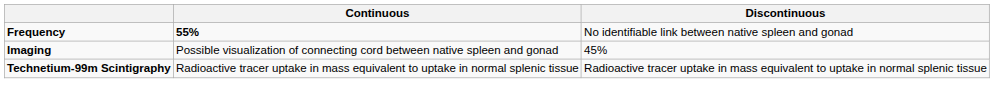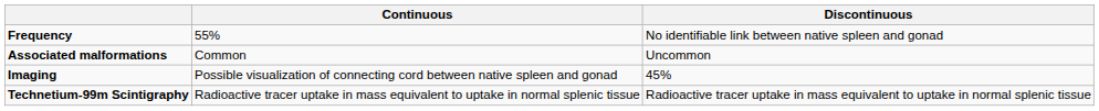 <table class="wikitable">
 <tr>
 <th></th>
 <th>Continuous</th>
 <th>Discontinuous</th>
 </tr>
 <tr>
 <td><strong>Frequency</strong></td>
-<td><strong>55%</strong></td>
+<td>55%</td>
 <td>No identifiable link between native spleen and gonad</td>
+</tr>
+<tr>
+<td><strong>Associated malformations</strong></td>
+<td>Common</td>
+<td>Uncommon</td>
 </tr>
 <tr>
 <td><strong>Imaging</strong></td>
 <td>Possible visualization of connecting cord between native spleen and gonad</td>
 <td>45%</td>
 </tr>
 <tr>
 <td><strong>Technetium-99m  Scintigraphy</strong></td>
 <td>Radioactive tracer uptake in mass equivalent to uptake in normal splenic tissue</td>
 <td>Radioactive tracer uptake in mass equivalent to uptake in normal splenic tissue</td>
 </tr>
 </table>
